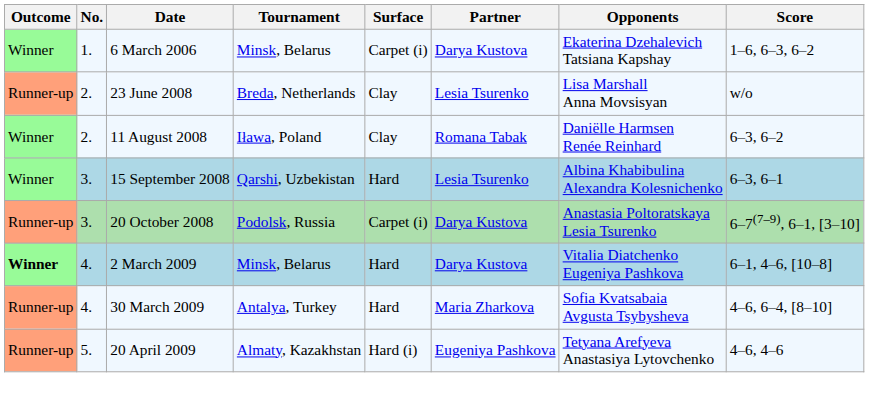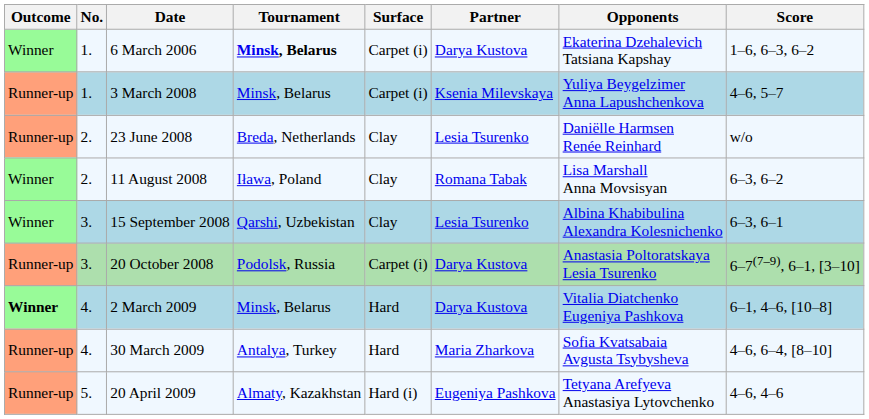 <table class="sortable wikitable" style=font-size:97%>
 <tr>
 <th>Outcome</th>
 <th>No.</th>
 <th>Date</th>
 <th>Tournament</th>
 <th>Surface</th>
 <th>Partner</th>
 <th>Opponents</th>
 <th>Score</th>
 </tr>
 <tr style="background:#f0f8ff;">
 <td style="background:#98fb98;">Winner</td>
 <td>1.</td>
 <td>6 March 2006</td>
-<td><a href='#'>Minsk</a>, Belarus</td>
+<td><strong><a href='#'>Minsk</a>, Belarus</strong></td>
 <td>Carpet (i)</td>
 <td> <a href='#'>Darya Kustova</a></td>
 <td> <a href='#'>Ekaterina Dzehalevich</a> <br>  Tatsiana Kapshay</td>
 <td>1–6, 6–3, 6–2</td>
+</tr>
+<tr style="background:lightblue;">
+<td style="background:#ffa07a;">Runner-up</td>
+<td>1.</td>
+<td>3 March 2008</td>
+<td><a href='#'>Minsk</a>, Belarus</td>
+<td>Carpet (i)</td>
+<td> <a href='#'>Ksenia Milevskaya</a></td>
+<td> <a href='#'>Yuliya Beygelzimer</a> <br>  <a href='#'>Anna Lapushchenkova</a></td>
+<td>4–6, 5–7</td>
 </tr>
 <tr style="background:#f0f8ff;">
 <td style="background:#ffa07a;">Runner-up</td>
 <td>2.</td>
 <td>23 June 2008</td>
 <td><a href='#'>Breda</a>, Netherlands</td>
 <td>Clay</td>
 <td> <a href='#'>Lesia Tsurenko</a></td>
-<td> <a href='#'>Lisa Marshall</a> <br>  Anna Movsisyan</td>
+<td> <a href='#'>Daniëlle Harmsen</a> <br>  <a href='#'>Renée Reinhard</a></td>
 <td>w/o</td>
 </tr>
 <tr style="background:#f0f8ff;">
 <td style="background:#98fb98;">Winner</td>
 <td>2.</td>
 <td>11 August 2008</td>
 <td><a href='#'>Iława</a>, Poland</td>
 <td>Clay</td>
 <td> <a href='#'>Romana Tabak</a></td>
-<td> <a href='#'>Daniëlle Harmsen</a> <br>  <a href='#'>Renée Reinhard</a></td>
+<td> <a href='#'>Lisa Marshall</a> <br>  Anna Movsisyan</td>
 <td>6–3, 6–2</td>
 </tr>
 <tr style="background:lightblue;">
 <td style="background:#98fb98;">Winner</td>
 <td>3.</td>
 <td>15 September 2008</td>
 <td><a href='#'>Qarshi</a>, Uzbekistan</td>
-<td>Hard</td>
+<td>Clay</td>
 <td> <a href='#'>Lesia Tsurenko</a></td>
 <td> <a href='#'>Albina Khabibulina</a> <br>  <a href='#'>Alexandra Kolesnichenko</a></td>
 <td>6–3, 6–1</td>
 </tr>
 <tr style="background:#addfad;">
 <td style="background:#ffa07a;">Runner-up</td>
 <td>3.</td>
 <td>20 October 2008</td>
 <td><a href='#'>Podolsk</a>, Russia</td>
 <td>Carpet (i)</td>
 <td> <a href='#'>Darya Kustova</a></td>
 <td> <a href='#'>Anastasia Poltoratskaya</a> <br>  <a href='#'>Lesia Tsurenko</a></td>
 <td>6–7<sup>(7–9)</sup>, 6–1, [3–10]</td>
 </tr>
 <tr style="background:lightblue;">
 <td style="background:#98fb98;"><strong>Winner</strong></td>
 <td>4.</td>
 <td>2 March 2009</td>
 <td><a href='#'>Minsk</a>, Belarus</td>
 <td>Hard</td>
 <td> <a href='#'>Darya Kustova</a></td>
 <td> <a href='#'>Vitalia Diatchenko</a> <br>  <a href='#'>Eugeniya Pashkova</a></td>
 <td>6–1, 4–6, [10–8]</td>
 </tr>
 <tr style="background:#f0f8ff;">
 <td style="background:#ffa07a;">Runner-up</td>
 <td>4.</td>
 <td>30 March 2009</td>
 <td><a href='#'>Antalya</a>, Turkey</td>
 <td>Hard</td>
 <td> <a href='#'>Maria Zharkova</a></td>
 <td> <a href='#'>Sofia Kvatsabaia</a> <br>  <a href='#'>Avgusta Tsybysheva</a></td>
 <td>4–6, 6–4, [8–10]</td>
 </tr>
 <tr style="background:#f0f8ff;">
 <td style="background:#ffa07a;">Runner-up</td>
 <td>5.</td>
 <td>20 April 2009</td>
 <td><a href='#'>Almaty</a>, Kazakhstan</td>
 <td>Hard (i)</td>
 <td> <a href='#'>Eugeniya Pashkova</a></td>
 <td> <a href='#'>Tetyana Arefyeva</a> <br>  Anastasiya Lytovchenko</td>
 <td>4–6, 4–6</td>
 </tr>
 </table>
